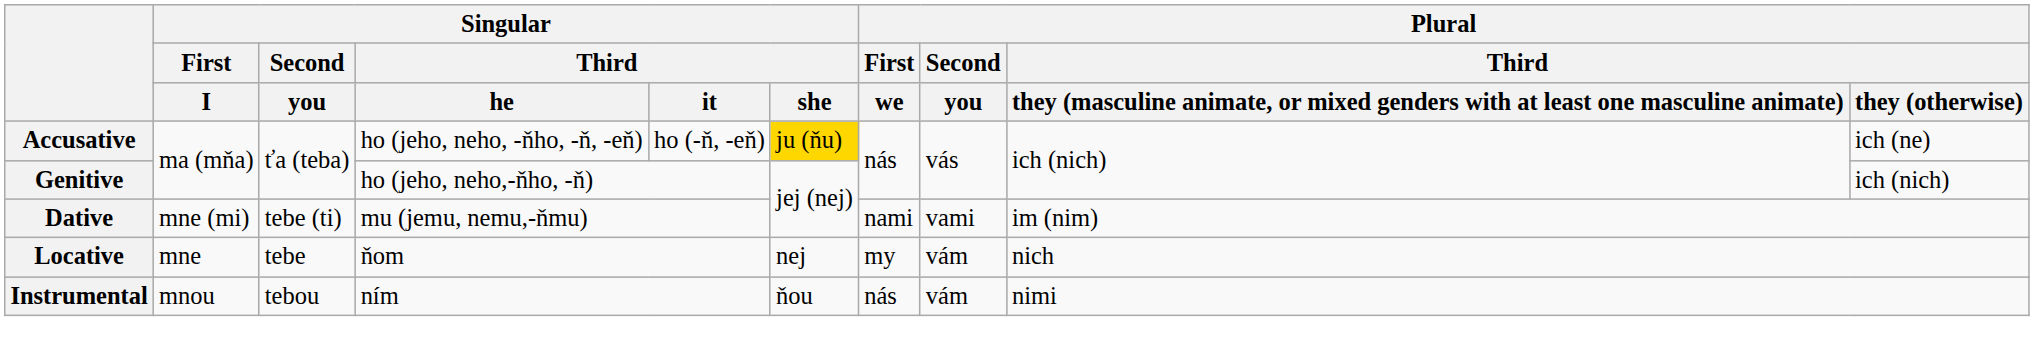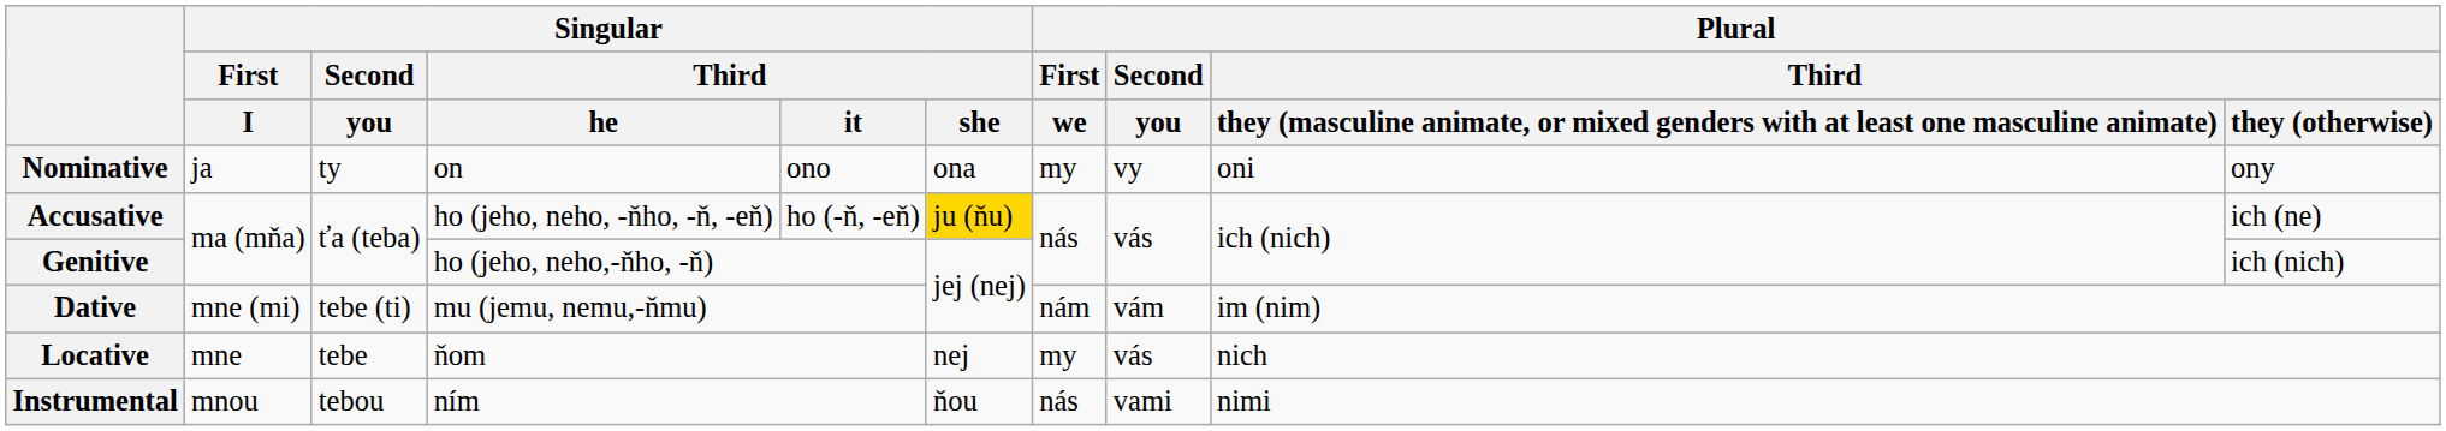 <table class="wikitable">
 <tr>
 <th rowspan="3"> </th>
 <th colspan="5">Singular</th>
 <th colspan="4">Plural</th>
 </tr>
 <tr>
 <th>First</th>
 <th>Second</th>
 <th colspan="3">Third</th>
 <th>First</th>
 <th>Second</th>
 <th colspan="2">Third</th>
 </tr>
 <tr>
 <th>I</th>
 <th>you</th>
 <th>he</th>
 <th>it</th>
 <th>she</th>
 <th>we</th>
 <th>you</th>
 <th>they (masculine animate, or mixed genders with at least one masculine animate)</th>
 <th>they (otherwise)</th>
 </tr>
 <tr>
+<th>Nominative</th>
+<td>ja</td>
+<td>ty</td>
+<td>on</td>
+<td>ono</td>
+<td>ona</td>
+<td>my</td>
+<td>vy</td>
+<td>oni</td>
+<td>ony</td>
+</tr>
+<tr>
 <th>Accusative</th>
 <td rowspan="2">ma (mňa)</td>
 <td rowspan="2">ťa (teba)</td>
 <td>ho (jeho, neho, -ňho, -ň, -eň)</td>
 <td>ho (-ň, -eň)</td>
 <td style="background: gold;">ju (ňu)</td>
 <td rowspan="2">nás</td>
 <td rowspan="2">vás</td>
 <td rowspan="2">ich (nich)</td>
 <td>ich (ne)</td>
 </tr>
 <tr>
 <th>Genitive</th>
 <td colspan="2">ho (jeho, neho,-ňho, -ň)</td>
 <td rowspan="2">jej (nej)</td>
 <td>ich (nich)</td>
 </tr>
 <tr>
 <th>Dative</th>
 <td>mne (mi)</td>
 <td>tebe (ti)</td>
 <td colspan="2">mu (jemu, nemu,-ňmu)</td>
-<td>nami</td>
-<td>vami</td>
+<td>nám</td>
+<td>vám</td>
 <td colspan="2">im (nim)</td>
 </tr>
 <tr>
 <th>Locative</th>
 <td>mne</td>
 <td>tebe</td>
 <td colspan="2">ňom</td>
 <td>nej</td>
 <td>my</td>
-<td>vám</td>
+<td>vás</td>
 <td colspan="2">nich</td>
 </tr>
 <tr>
 <th>Instrumental</th>
 <td>mnou</td>
 <td>tebou</td>
 <td colspan="2">ním</td>
 <td>ňou</td>
 <td>nás</td>
-<td>vám</td>
+<td>vami</td>
 <td colspan="2">nimi</td>
 </tr>
 </table>
